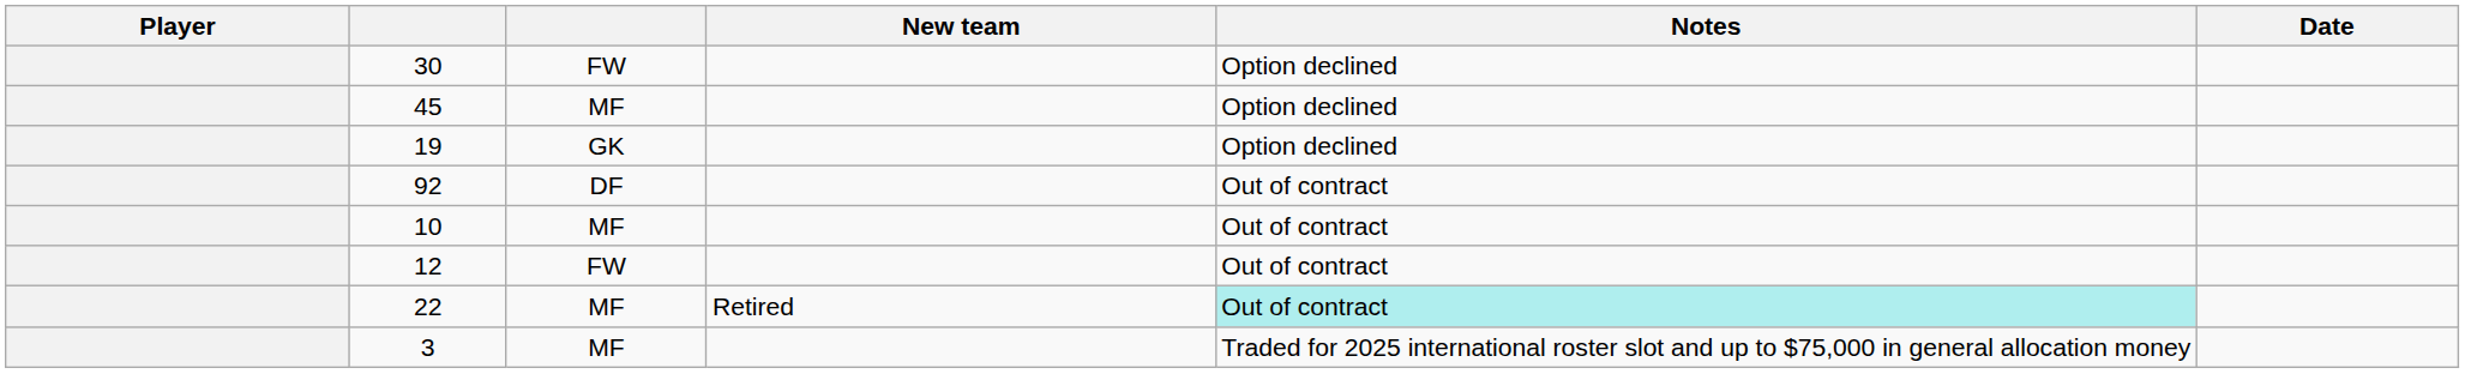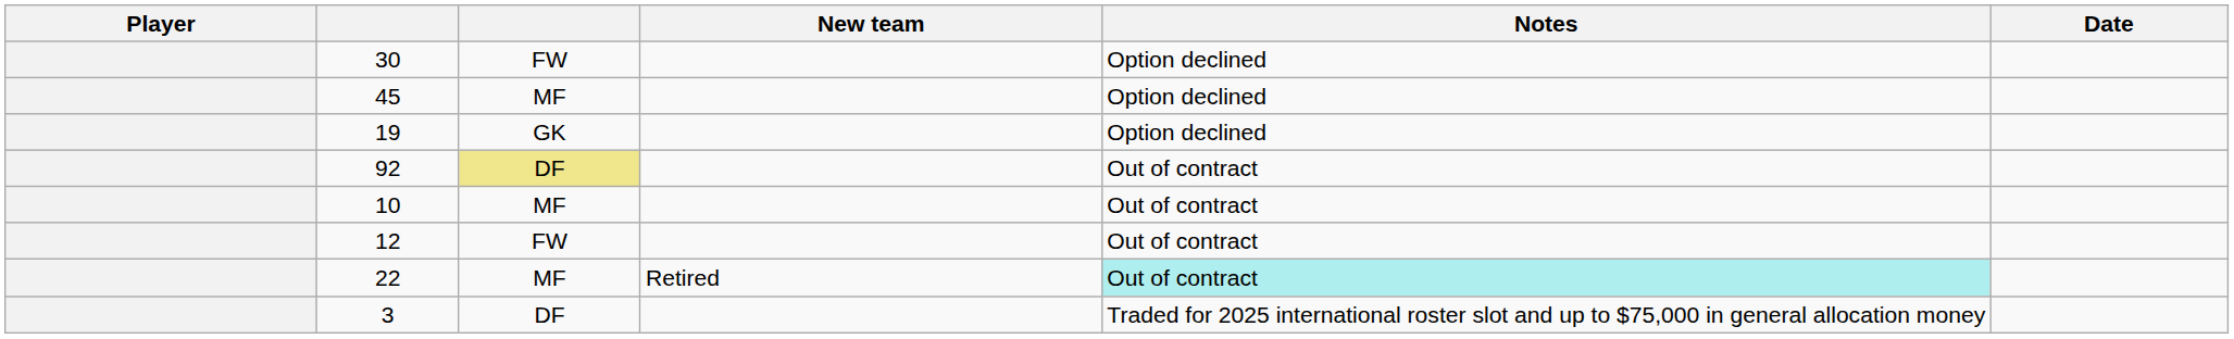 <table class="wikitable plainrowheaders sortable" style="font-size:95%; text-align:left">
 <tr>
 <th scope=col>Player</th>
 <th scope=col></th>
 <th scope=col></th>
 <th scope=col>New team</th>
 <th scope=col style="width: 40%">Notes</th>
 <th scope=col>Date</th>
 </tr>
 <tr>
 <th scope=row></th>
 <td align=center>30</td>
 <td align=center>FW</td>
 <td></td>
 <td>Option declined</td>
 <td></td>
 </tr>
 <tr>
 <th scope=row></th>
 <td align=center>45</td>
 <td align=center>MF</td>
 <td></td>
 <td>Option declined</td>
 <td></td>
 </tr>
 <tr>
 <th scope=row></th>
 <td align=center>19</td>
 <td align=center>GK</td>
 <td></td>
 <td>Option declined</td>
 <td></td>
 </tr>
 <tr>
 <th scope=row></th>
 <td align=center>92</td>
-<td align=center>DF</td>
+<td align=center style="background: khaki;">DF</td>
 <td></td>
 <td>Out of contract</td>
 <td></td>
 </tr>
 <tr>
 <th scope=row></th>
 <td align=center>10</td>
 <td align=center>MF</td>
 <td></td>
 <td>Out of contract</td>
 <td></td>
 </tr>
 <tr>
 <th scope=row></th>
 <td align=center>12</td>
 <td align=center>FW</td>
 <td></td>
 <td>Out of contract</td>
 <td></td>
 </tr>
 <tr>
 <th scope=row></th>
 <td align=center>22</td>
 <td align=center>MF</td>
 <td>Retired</td>
 <td style="background: paleturquoise;">Out of contract</td>
 <td></td>
 </tr>
 <tr>
 <th scope=row></th>
 <td align=center>3</td>
-<td align=center>MF</td>
+<td align=center>DF</td>
 <td></td>
 <td>Traded for 2025 international roster slot and up to $75,000 in general allocation money</td>
 <td></td>
 </tr>
 </table>
